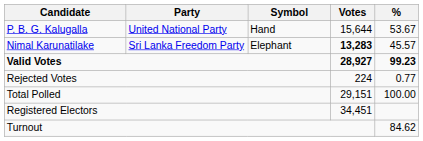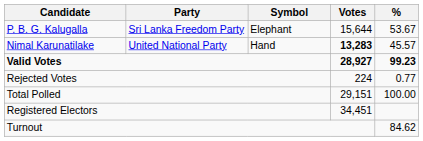 <table class="wikitable" border="1" style="text-align:right;">
 <tr>
 <th align=left width="180">Candidate</th>
 <th align=left width="180">Party</th>
 <th align=left width="120">Symbol</th>
 <th align=left width="60">Votes</th>
 <th align=left width="60">%</th>
 </tr>
 <tr>
 <td align=left><a href='#'>P. B. G. Kalugalla</a></td>
-<td align=left><a href='#'>United National Party</a></td>
-<td align=left>Hand</td>
+<td align=left><a href='#'>Sri Lanka Freedom Party</a></td>
+<td align=left>Elephant</td>
 <td align=right>15,644</td>
 <td align=right>53.67</td>
 </tr>
 <tr>
 <td align=left><a href='#'>Nimal Karunatilake</a></td>
-<td align=left><a href='#'>Sri Lanka Freedom Party</a></td>
-<td align=left>Elephant</td>
+<td align=left><a href='#'>United National Party</a></td>
+<td align=left>Hand</td>
 <td align=right><strong>13,283</strong></td>
 <td align=right>45.57</td>
 </tr>
 <tr>
 <td align=left colspan=3><strong>Valid Votes</strong></td>
 <td align=right><strong>28,927</strong></td>
 <td align=right><strong>99.23</strong></td>
 </tr>
 <tr>
 <td align=left colspan=3>Rejected Votes</td>
 <td align=right>224</td>
 <td align=right>0.77</td>
 </tr>
 <tr>
 <td align=left colspan=3>Total Polled</td>
 <td align=right>29,151</td>
 <td align=right>100.00</td>
 </tr>
 <tr>
 <td align=left colspan=3>Registered Electors</td>
 <td align=right>34,451</td>
 <td></td>
 </tr>
 <tr>
 <td align=left colspan=4>Turnout</td>
 <td align=right>84.62</td>
 </tr>
 </table>
